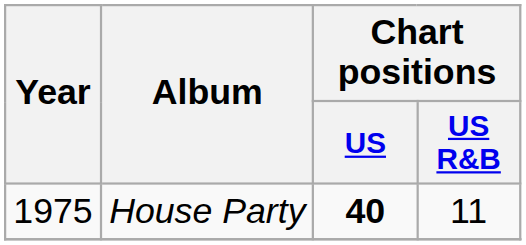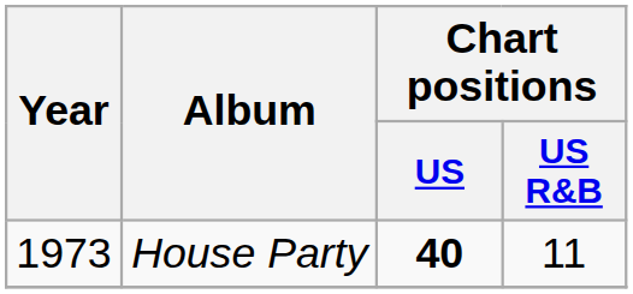 <table class="wikitable" style="text-align:center;">
 <tr>
 <th rowspan="2">Year</th>
 <th rowspan="2">Album</th>
 <th colspan="2">Chart positions</th>
 </tr>
 <tr style="font-size:smaller;">
 <th width="40"><a href='#'>US</a></th>
 <th width="40"><a href='#'>US<br>R&B</a></th>
 </tr>
 <tr>
-<td>1975</td>
+<td>1973</td>
 <td align="left"><em>House Party</em></td>
 <td><strong>40</strong></td>
 <td>11</td>
 </tr>
 <tr>
 </tr>
 </table>
